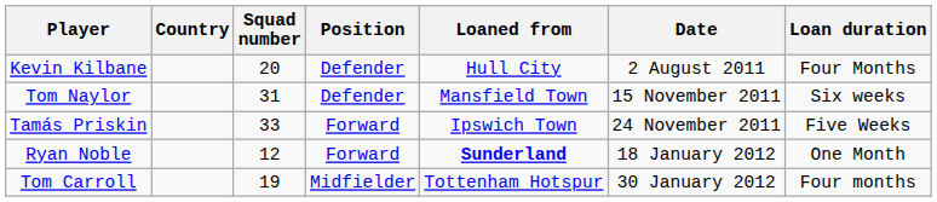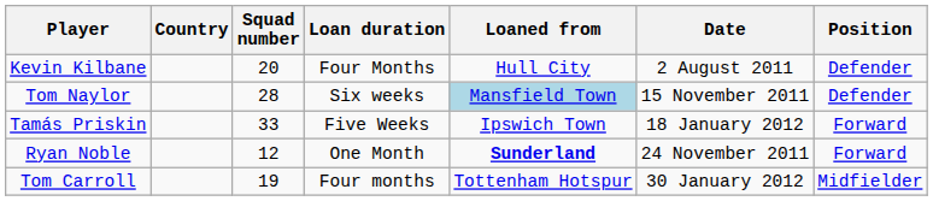 <table class="wikitable" style="text-align:center; font-size:88%">
 <tr>
 <th>Player</th>
 <th>Country</th>
 <th>Squad<br>number</th>
-<th>Position</th>
+<th>Loan duration</th>
 <th>Loaned from</th>
 <th>Date</th>
-<th>Loan duration</th>
+<th>Position</th>
 </tr>
 <tr>
 <td><a href='#'>Kevin Kilbane</a></td>
 <td></td>
 <td>20</td>
-<td><a href='#'>Defender</a></td>
+<td>Four Months</td>
 <td><a href='#'>Hull City</a></td>
 <td>2 August 2011</td>
-<td>Four Months</td>
+<td><a href='#'>Defender</a></td>
 </tr>
 <tr>
 <td><a href='#'>Tom Naylor</a></td>
 <td></td>
-<td>31</td>
+<td>28</td>
+<td>Six weeks</td>
+<td style="background: lightblue;"><a href='#'>Mansfield Town</a></td>
+<td>15 November 2011</td>
 <td><a href='#'>Defender</a></td>
-<td><a href='#'>Mansfield Town</a></td>
-<td>15 November 2011</td>
-<td>Six weeks</td>
 </tr>
 <tr>
 <td><a href='#'>Tamás Priskin</a></td>
 <td></td>
 <td>33</td>
+<td>Five Weeks</td>
+<td><a href='#'>Ipswich Town</a></td>
+<td>18 January 2012</td>
 <td><a href='#'>Forward</a></td>
-<td><a href='#'>Ipswich Town</a></td>
-<td>24 November 2011</td>
-<td>Five Weeks</td>
 </tr>
 <tr>
 <td><a href='#'>Ryan Noble</a></td>
 <td></td>
 <td>12</td>
+<td>One Month</td>
+<td><strong><a href='#'>Sunderland</a></strong></td>
+<td>24 November 2011</td>
 <td><a href='#'>Forward</a></td>
-<td><strong><a href='#'>Sunderland</a></strong></td>
-<td>18 January 2012</td>
-<td>One Month</td>
 </tr>
 <tr>
 <td><a href='#'>Tom Carroll</a></td>
 <td></td>
 <td>19</td>
-<td><a href='#'>Midfielder</a></td>
+<td>Four months</td>
 <td><a href='#'>Tottenham Hotspur</a></td>
 <td>30 January 2012</td>
-<td>Four months</td>
+<td><a href='#'>Midfielder</a></td>
 </tr>
 </table>
